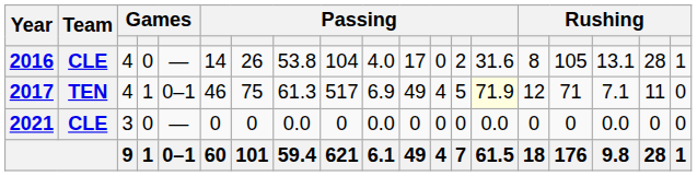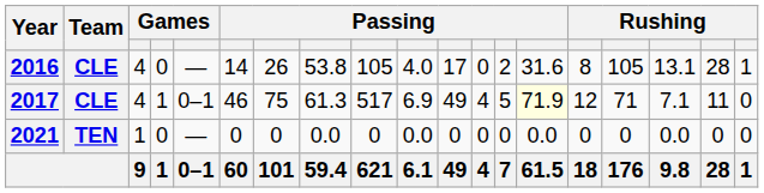 <table class="wikitable" style="text-align:center;">
 <tr>
 <th rowspan="2">Year</th>
 <th rowspan="2">Team</th>
 <th colspan="3">Games</th>
 <th colspan="9">Passing</th>
 <th colspan="5">Rushing</th>
 </tr>
 <tr>
 <th></th>
 <th></th>
 <th></th>
 <th></th>
 <th></th>
 <th></th>
 <th></th>
 <th></th>
 <th></th>
 <th></th>
 <th></th>
 <th></th>
 <th></th>
 <th></th>
 <th></th>
 <th></th>
 <th></th>
 </tr>
 <tr>
 <th><a href='#'>2016</a></th>
 <th><a href='#'>CLE</a></th>
 <td>4</td>
 <td>0</td>
 <td>—</td>
 <td>14</td>
 <td>26</td>
 <td>53.8</td>
-<td>104</td>
+<td>105</td>
 <td>4.0</td>
 <td>17</td>
 <td>0</td>
 <td>2</td>
 <td>31.6</td>
 <td>8</td>
 <td>105</td>
 <td>13.1</td>
 <td>28</td>
 <td>1</td>
 </tr>
 <tr>
 <th><a href='#'>2017</a></th>
-<th><a href='#'>TEN</a></th>
+<th><a href='#'>CLE</a></th>
 <td>4</td>
 <td>1</td>
 <td>0–1</td>
 <td>46</td>
 <td>75</td>
 <td>61.3</td>
 <td>517</td>
 <td>6.9</td>
 <td>49</td>
 <td>4</td>
 <td>5</td>
 <td style="background: lightyellow;">71.9</td>
 <td>12</td>
 <td>71</td>
 <td>7.1</td>
 <td>11</td>
 <td>0</td>
 </tr>
 <tr>
 <th><a href='#'>2021</a></th>
-<th><a href='#'>CLE</a></th>
-<td>3</td>
+<th><a href='#'>TEN</a></th>
+<td>1</td>
 <td>0</td>
 <td>—</td>
 <td>0</td>
 <td>0</td>
 <td>0.0</td>
 <td>0</td>
 <td>0.0</td>
 <td>0</td>
 <td>0</td>
 <td>0</td>
 <td>0.0</td>
 <td>0</td>
 <td>0</td>
 <td>0.0</td>
 <td>0</td>
 <td>0</td>
 </tr>
 <tr>
 <th colspan="2"></th>
 <th>9</th>
 <th>1</th>
 <th>0–1</th>
 <th>60</th>
 <th>101</th>
 <th>59.4</th>
 <th>621</th>
 <th>6.1</th>
 <th>49</th>
 <th>4</th>
 <th>7</th>
 <th>61.5</th>
 <th>18</th>
 <th>176</th>
 <th>9.8</th>
 <th>28</th>
 <th>1</th>
 </tr>
 </table>
